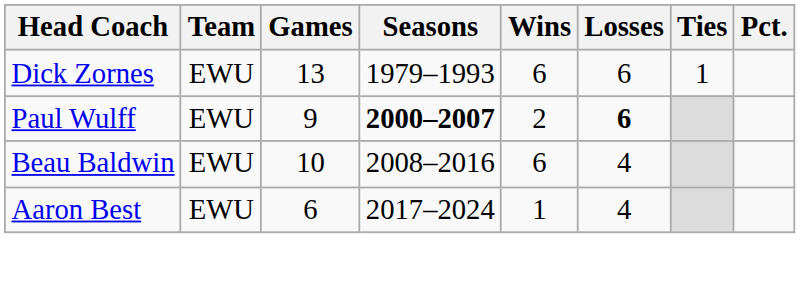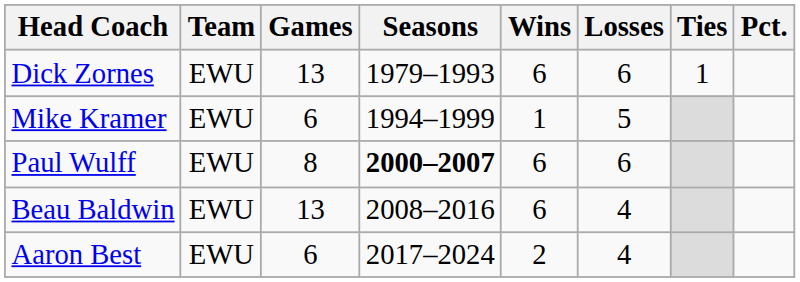 <table class="sortable wikitable" style="text-align:center">
 <tr>
 <th>Head Coach</th>
 <th>Team</th>
 <th>Games</th>
 <th>Seasons</th>
 <th>Wins</th>
 <th>Losses</th>
 <th>Ties</th>
 <th>Pct.</th>
 </tr>
 <tr>
 <td align=left><a href='#'>Dick Zornes</a></td>
 <td>EWU</td>
 <td>13</td>
 <td>1979–1993</td>
 <td>6</td>
 <td>6</td>
 <td>1</td>
 <td></td>
 </tr>
 <tr>
+<td align=left><a href='#'>Mike Kramer</a></td>
+<td>EWU</td>
+<td>6</td>
+<td>1994–1999</td>
+<td>1</td>
+<td>5</td>
+<td style="background:#DCDCDC;"> </td>
+<td> </td>
+</tr>
+<tr>
 <td align=left><a href='#'>Paul Wulff</a></td>
 <td>EWU</td>
-<td>9</td>
+<td>8</td>
 <td><strong>2000–2007</strong></td>
-<td>2</td>
-<td><strong>6</strong></td>
+<td>6</td>
+<td>6</td>
 <td style="background:#DCDCDC;"> </td>
 <td></td>
 </tr>
 <tr>
 <td align=left><a href='#'>Beau Baldwin</a></td>
 <td>EWU</td>
-<td>10</td>
+<td>13</td>
 <td>2008–2016</td>
 <td>6</td>
 <td>4</td>
 <td style="background:#DCDCDC;"> </td>
 <td></td>
 </tr>
 <tr>
 <td align=left><a href='#'>Aaron Best</a></td>
 <td>EWU</td>
 <td>6</td>
 <td>2017–2024</td>
-<td>1</td>
+<td>2</td>
 <td>4</td>
 <td style="background:#DCDCDC;"> </td>
 <td></td>
 </tr>
 </table>
